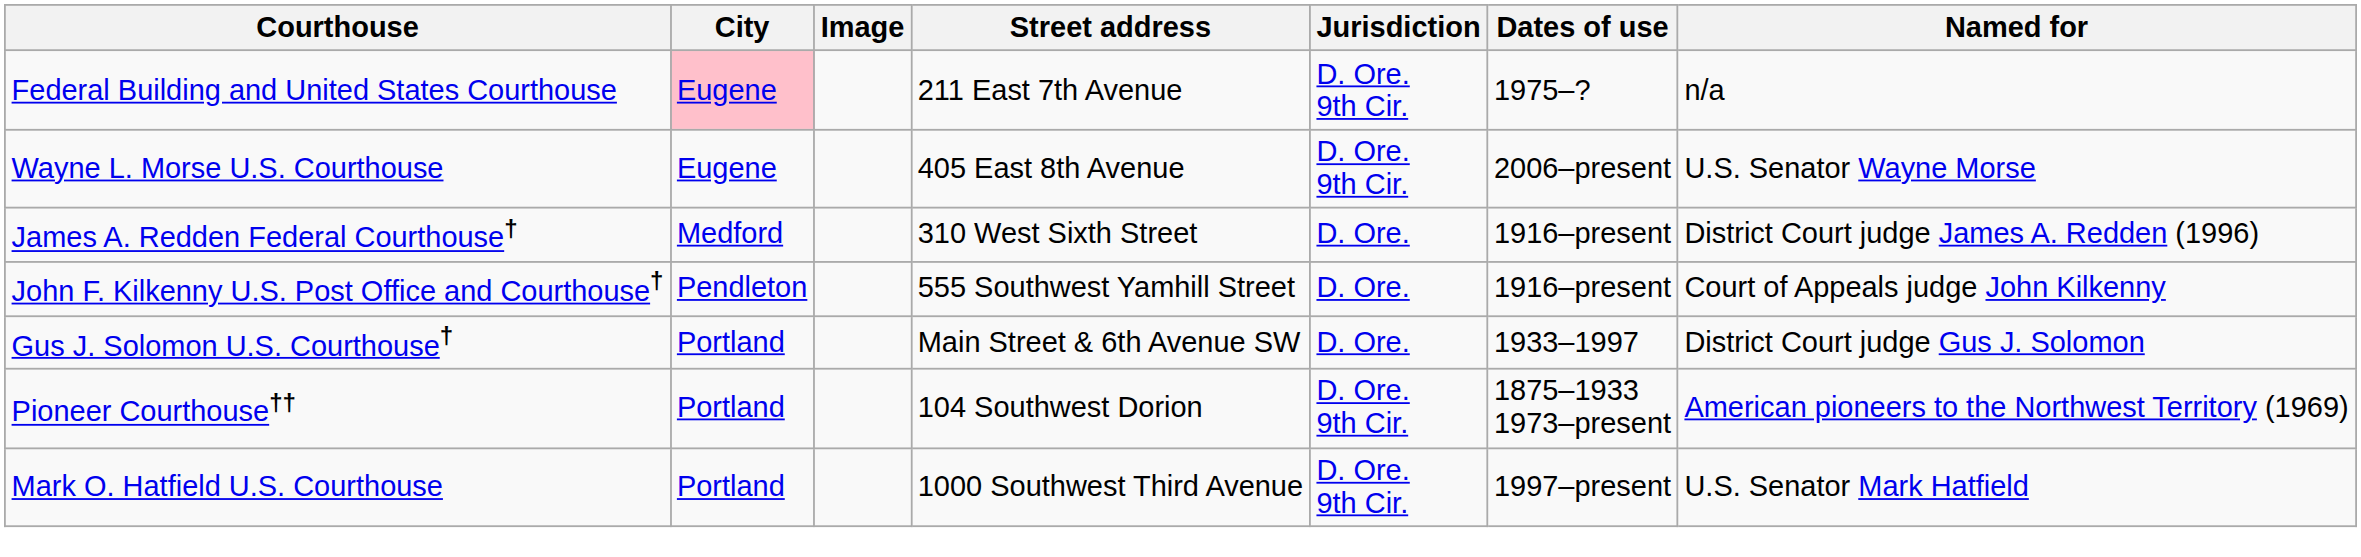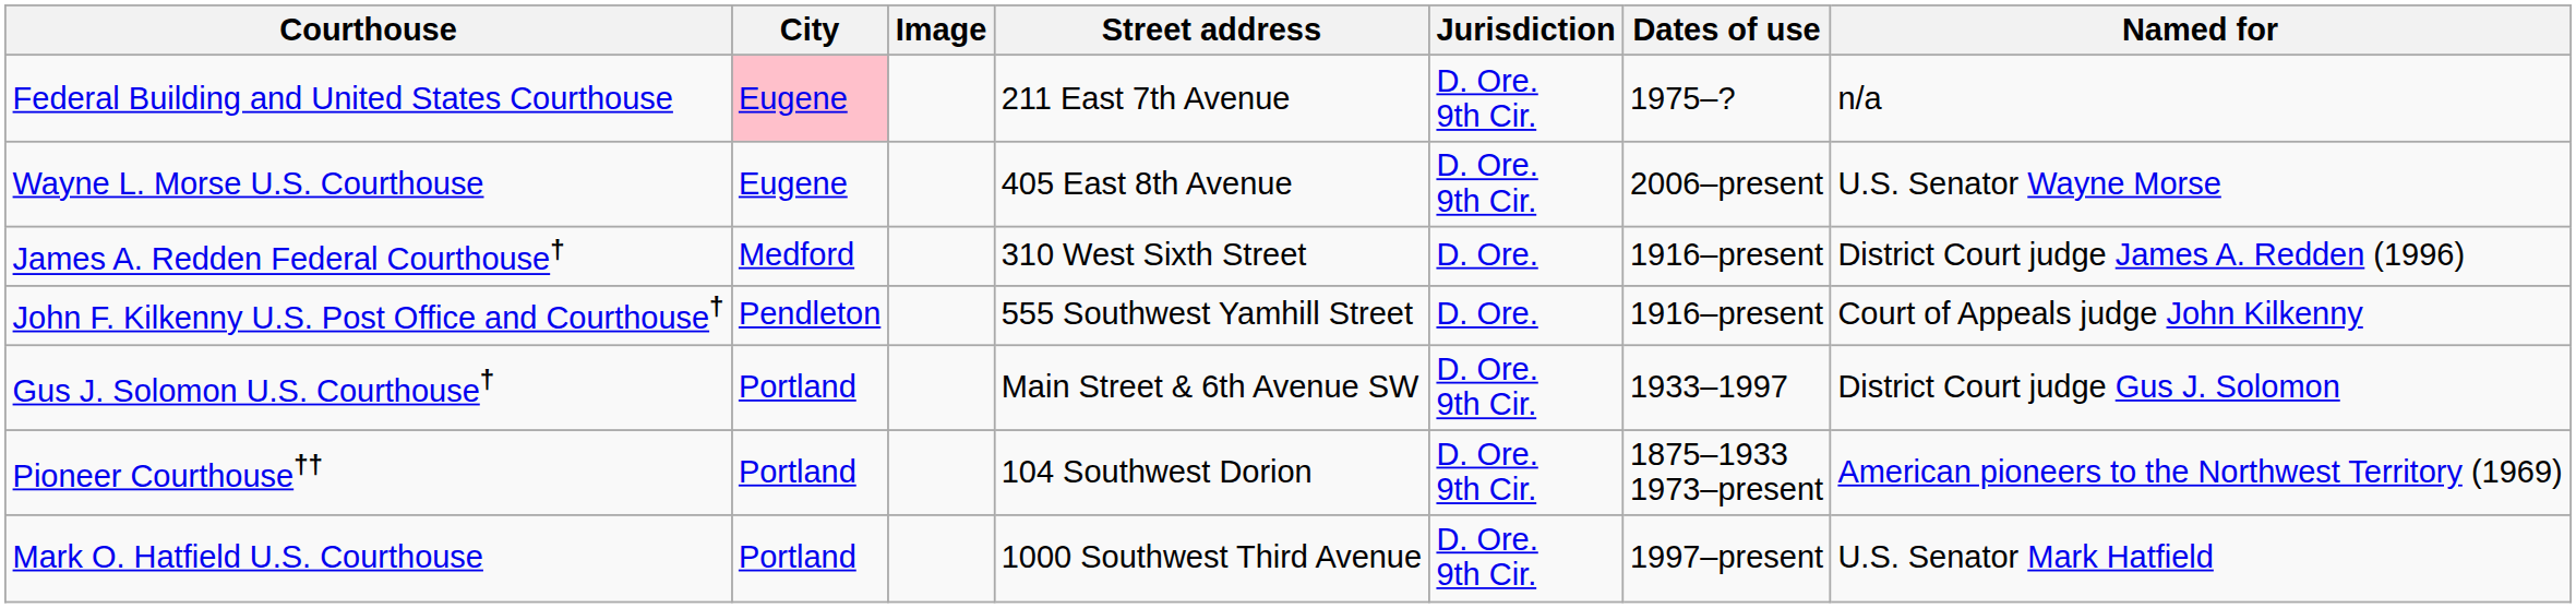 <table class="wikitable sortable sticky-header sort-under">
 <tr>
 <th>Courthouse</th>
 <th>City</th>
 <th>Image</th>
 <th>Street address</th>
 <th>Jurisdiction</th>
 <th>Dates of use</th>
 <th>Named for</th>
 </tr>
 <tr>
 <td><a href='#'>Federal Building and United States Courthouse</a></td>
 <td style="background: pink;"><a href='#'>Eugene</a></td>
 <td></td>
 <td>211 East 7th Avenue</td>
 <td><a href='#'>D. Ore.</a><br><a href='#'>9th Cir.</a></td>
 <td>1975–?</td>
 <td>n/a</td>
 </tr>
 <tr>
 <td><a href='#'>Wayne L. Morse U.S. Courthouse</a></td>
 <td><a href='#'>Eugene</a></td>
 <td></td>
 <td>405 East 8th Avenue</td>
 <td><a href='#'>D. Ore.</a><br><a href='#'>9th Cir.</a></td>
 <td>2006–present</td>
 <td>U.S. Senator <a href='#'>Wayne Morse</a></td>
 </tr>
 <tr>
 <td><a href='#'>James A. Redden Federal Courthouse</a><strong><sup>†</sup></strong></td>
 <td><a href='#'>Medford</a></td>
 <td></td>
 <td>310 West Sixth Street</td>
 <td><a href='#'>D. Ore.</a></td>
 <td>1916–present</td>
 <td>District Court judge <a href='#'>James A. Redden</a> (1996)</td>
 </tr>
 <tr>
 <td><a href='#'>John F. Kilkenny U.S. Post Office and Courthouse</a><strong><sup>†</sup></strong></td>
 <td><a href='#'>Pendleton</a></td>
 <td></td>
 <td>555 Southwest Yamhill Street</td>
 <td><a href='#'>D. Ore.</a></td>
 <td>1916–present</td>
 <td>Court of Appeals judge <a href='#'>John Kilkenny</a></td>
 </tr>
 <tr>
 <td><a href='#'>Gus J. Solomon U.S. Courthouse</a><strong><sup>†</sup></strong></td>
 <td><a href='#'>Portland</a></td>
 <td></td>
 <td>Main Street & 6th Avenue SW</td>
-<td><a href='#'>D. Ore.</a></td>
+<td><a href='#'>D. Ore.</a><br><a href='#'>9th Cir.</a></td>
 <td>1933–1997</td>
 <td>District Court judge <a href='#'>Gus J. Solomon</a></td>
 </tr>
 <tr>
 <td><a href='#'>Pioneer Courthouse</a><strong><sup>††</sup></strong></td>
 <td><a href='#'>Portland</a></td>
 <td></td>
 <td>104 Southwest Dorion</td>
 <td><a href='#'>D. Ore.</a><br><a href='#'>9th Cir.</a></td>
 <td>1875–1933<br>1973–present</td>
 <td><a href='#'>American pioneers to the Northwest Territory</a> (1969)</td>
 </tr>
 <tr>
 <td><a href='#'>Mark O. Hatfield U.S. Courthouse</a></td>
 <td><a href='#'>Portland</a></td>
 <td></td>
 <td>1000 Southwest Third Avenue</td>
 <td><a href='#'>D. Ore.</a><br><a href='#'>9th Cir.</a></td>
 <td>1997–present</td>
 <td>U.S. Senator <a href='#'>Mark Hatfield</a></td>
 </tr>
 </table>
